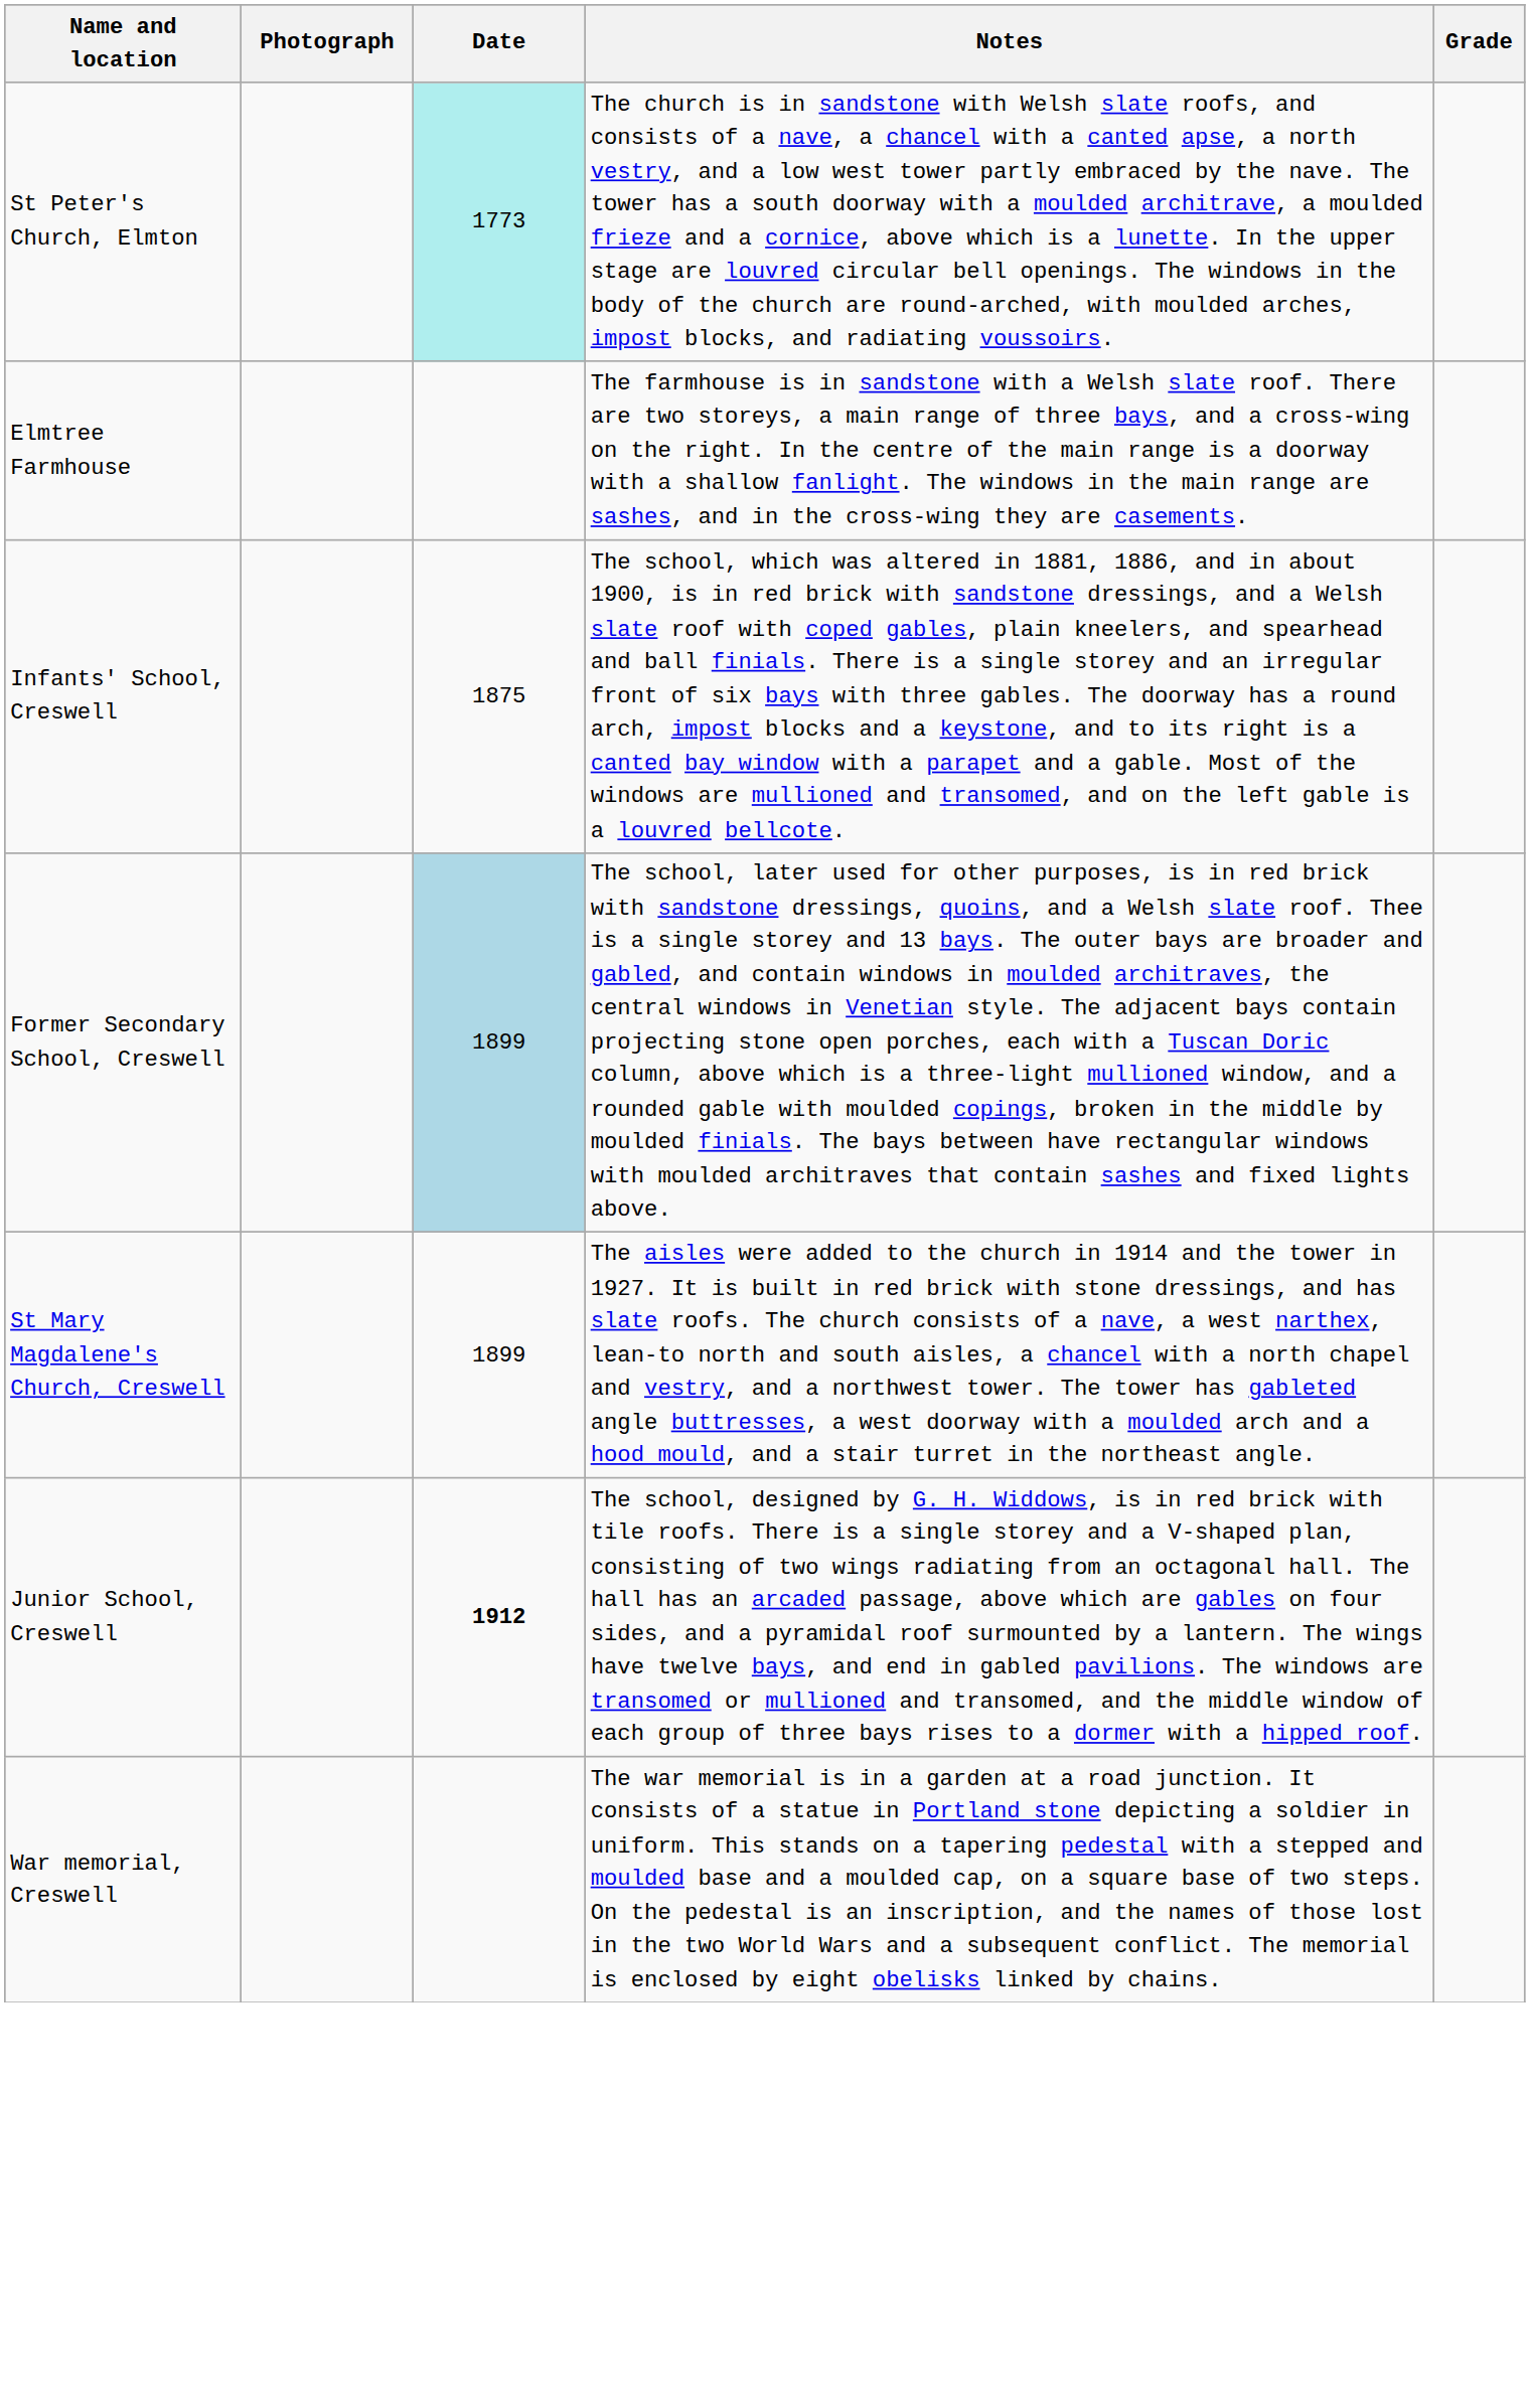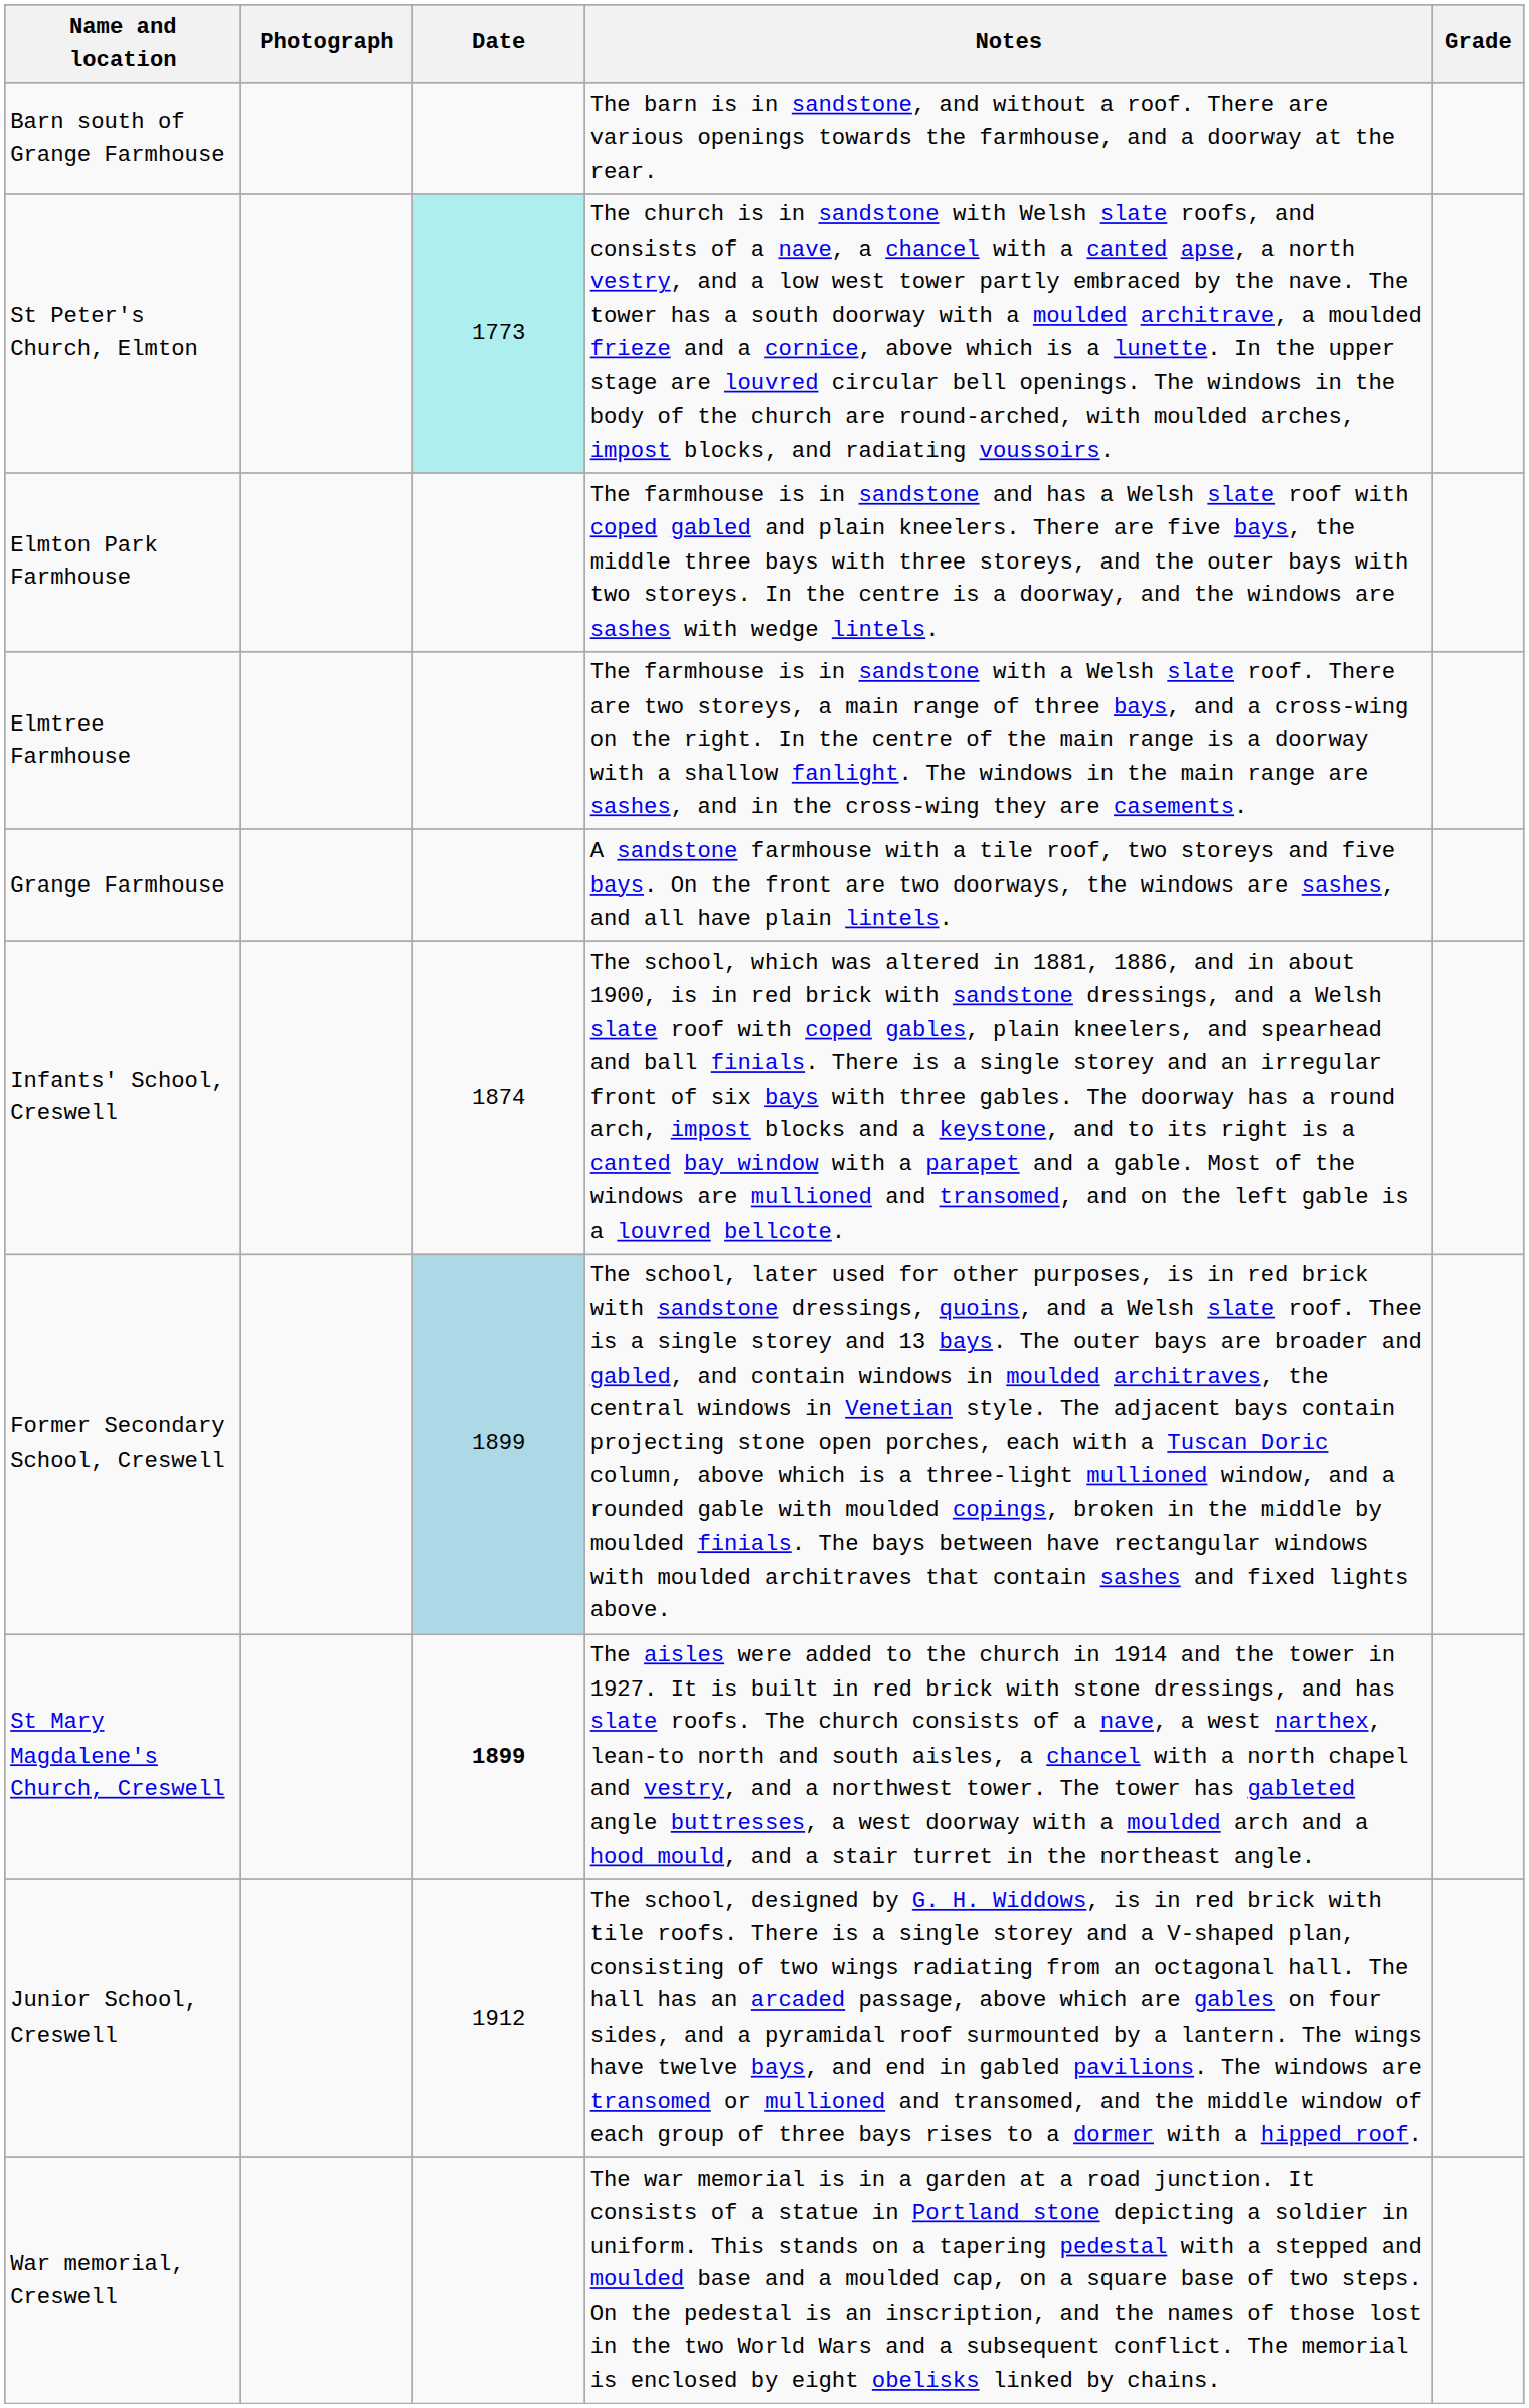 <table class="wikitable sortable plainrowheaders" style="width:100%; border:0; text-align:left; line-height:150%;">
 <tr>
 <th scope="col"  style="width:150px">Name and location</th>
 <th scope="col"  style="width:100px" class="unsortable">Photograph</th>
 <th scope="col"  style="width:120px">Date</th>
 <th scope="col"  style="width:650px" class="unsortable">Notes</th>
 <th scope="col"  style="width:50px">Grade</th>
 </tr>
 <tr>
+<td>Barn south of Grange Farmhouse<br><small></small></td>
+<td></td>
+<td align="center"></td>
+<td>The barn is in <a href='#'>sandstone</a>, and without a roof.  There are various openings towards the farmhouse, and a doorway at the rear.</td>
+<td align="center" ></td>
+</tr>
+<tr>
 <td>St Peter's Church, Elmton<br><small></small></td>
 <td></td>
 <td align="center" style="background: paleturquoise;">1773</td>
 <td>The church is in <a href='#'>sandstone</a> with Welsh <a href='#'>slate</a> roofs, and consists of a <a href='#'>nave</a>, a <a href='#'>chancel</a> with a <a href='#'>canted</a> <a href='#'>apse</a>, a north <a href='#'>vestry</a>, and a low west tower partly embraced by the nave.  The tower has a south doorway with a <a href='#'>moulded</a> <a href='#'>architrave</a>, a moulded <a href='#'>frieze</a> and a <a href='#'>cornice</a>, above which is a <a href='#'>lunette</a>.  In the upper stage are <a href='#'>louvred</a> circular bell openings.  The windows in the body of the church are round-arched, with moulded arches, <a href='#'>impost</a> blocks, and radiating <a href='#'>voussoirs</a>.</td>
+<td align="center" ></td>
+</tr>
+<tr>
+<td>Elmton Park Farmhouse<br><small></small></td>
+<td></td>
+<td align="center"></td>
+<td>The farmhouse is in <a href='#'>sandstone</a> and has a Welsh <a href='#'>slate</a> roof with <a href='#'>coped</a> <a href='#'>gabled</a> and plain kneelers.  There are five <a href='#'>bays</a>, the middle three bays with three storeys, and the outer bays with two storeys.  In the centre is a doorway, and the windows are <a href='#'>sashes</a> with wedge <a href='#'>lintels</a>.</td>
 <td align="center" ></td>
 </tr>
 <tr>
 <td>Elmtree Farmhouse<br><small></small></td>
 <td></td>
 <td align="center"></td>
 <td>The farmhouse is in <a href='#'>sandstone</a> with a Welsh <a href='#'>slate</a> roof.  There are two storeys, a main range of three <a href='#'>bays</a>, and a cross-wing on the right.  In the centre of the main range is a doorway with a shallow <a href='#'>fanlight</a>.  The windows in the main range are <a href='#'>sashes</a>, and in the cross-wing they are <a href='#'>casements</a>.</td>
 <td align="center" ></td>
 </tr>
 <tr>
+<td>Grange Farmhouse<br><small></small></td>
+<td></td>
+<td align="center"></td>
+<td>A <a href='#'>sandstone</a> farmhouse with a tile roof, two storeys and five <a href='#'>bays</a>.  On the front are two doorways, the windows are <a href='#'>sashes</a>, and all have plain <a href='#'>lintels</a>.</td>
+<td align="center" ></td>
+</tr>
+<tr>
 <td>Infants' School, Creswell<br><small></small></td>
 <td></td>
-<td align="center">1875</td>
+<td align="center">1874</td>
 <td>The school, which was altered in 1881, 1886, and in about 1900, is in red brick with <a href='#'>sandstone</a> dressings, and a Welsh <a href='#'>slate</a> roof with <a href='#'>coped</a> <a href='#'>gables</a>, plain kneelers, and spearhead and ball <a href='#'>finials</a>.  There is a single storey and an irregular front of six <a href='#'>bays</a> with three gables.  The doorway has a round arch, <a href='#'>impost</a> blocks and a <a href='#'>keystone</a>, and to its right is a <a href='#'>canted</a> <a href='#'>bay window</a> with a <a href='#'>parapet</a> and a gable.  Most of the windows are <a href='#'>mullioned</a> and <a href='#'>transomed</a>, and on the left gable is a <a href='#'>louvred</a> <a href='#'>bellcote</a>.</td>
 <td align="center" ></td>
 </tr>
 <tr>
 <td>Former Secondary School, Creswell<br><small></small></td>
 <td></td>
 <td align="center" style="background: lightblue;">1899</td>
 <td>The school, later used for other purposes, is in red brick with <a href='#'>sandstone</a> dressings, <a href='#'>quoins</a>, and a Welsh <a href='#'>slate</a> roof.  Thee is a single storey and 13 <a href='#'>bays</a>.  The outer bays are broader and <a href='#'>gabled</a>, and contain windows in <a href='#'>moulded</a> <a href='#'>architraves</a>, the central windows in <a href='#'>Venetian</a> style.  The adjacent bays contain projecting stone open porches, each with a <a href='#'>Tuscan Doric</a> column, above which is a three-light <a href='#'>mullioned</a> window, and a rounded gable with moulded <a href='#'>copings</a>, broken in the middle by moulded <a href='#'>finials</a>.  The bays between have rectangular windows with moulded architraves that contain <a href='#'>sashes</a> and fixed lights above.</td>
 <td align="center" ></td>
 </tr>
 <tr>
 <td><a href='#'>St Mary Magdalene's Church, Creswell</a><br><small></small></td>
 <td></td>
-<td align="center">1899</td>
+<td align="center"><strong>1899</strong></td>
 <td>The <a href='#'>aisles</a> were added to the church in 1914 and the tower in 1927.  It is built in red brick with stone dressings, and has <a href='#'>slate</a> roofs.  The church consists of a <a href='#'>nave</a>, a west <a href='#'>narthex</a>, lean-to north and south aisles, a <a href='#'>chancel</a> with a north chapel and <a href='#'>vestry</a>, and a northwest tower.  The tower has <a href='#'>gableted</a> angle <a href='#'>buttresses</a>, a west doorway with a <a href='#'>moulded</a> arch and a <a href='#'>hood mould</a>, and a stair turret in the northeast angle.</td>
 <td align="center" ></td>
 </tr>
 <tr>
 <td>Junior School, Creswell<br><small></small></td>
 <td></td>
-<td align="center"><strong>1912</strong></td>
+<td align="center">1912</td>
 <td>The school, designed by <a href='#'>G. H. Widdows</a>, is in red brick with tile roofs.  There is a single storey and a V-shaped plan, consisting of two wings radiating from an octagonal hall.  The hall has an <a href='#'>arcaded</a> passage, above which are <a href='#'>gables</a> on four sides, and a pyramidal roof surmounted by a lantern. The wings have twelve <a href='#'>bays</a>, and end in gabled <a href='#'>pavilions</a>.  The windows are <a href='#'>transomed</a> or <a href='#'>mullioned</a> and transomed, and the middle window of each group of three bays rises to a <a href='#'>dormer</a> with a <a href='#'>hipped roof</a>.</td>
 <td align="center" ></td>
 </tr>
 <tr>
 <td>War memorial, Creswell<br><small></small></td>
 <td></td>
 <td align="center"></td>
 <td>The war memorial is in a garden at a road junction.  It consists of a statue  in <a href='#'>Portland stone</a> depicting a soldier in uniform.  This stands on a tapering <a href='#'>pedestal</a> with a stepped and <a href='#'>moulded</a> base and a moulded cap, on a square base of two steps.  On the pedestal is an inscription, and the names of those lost in the two World Wars and a subsequent conflict.  The memorial is enclosed by eight <a href='#'>obelisks</a> linked by chains.</td>
 <td align="center" ></td>
 </tr>
 <tr>
 </tr>
 </table>
